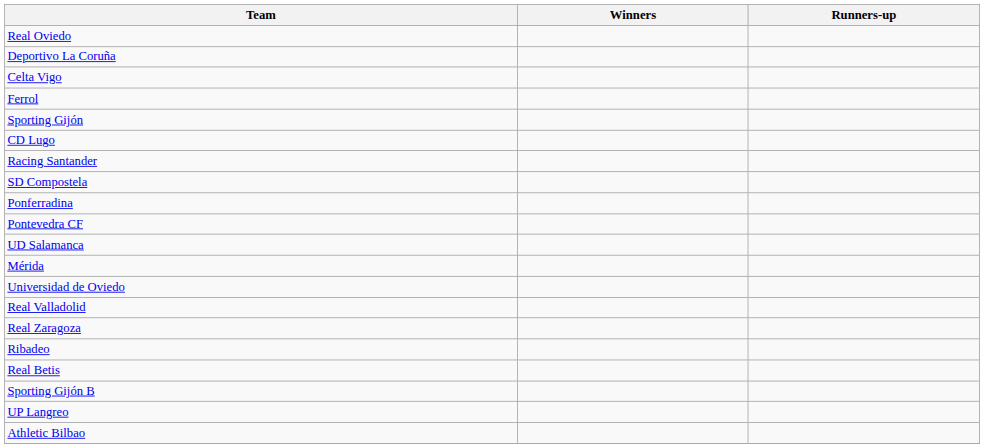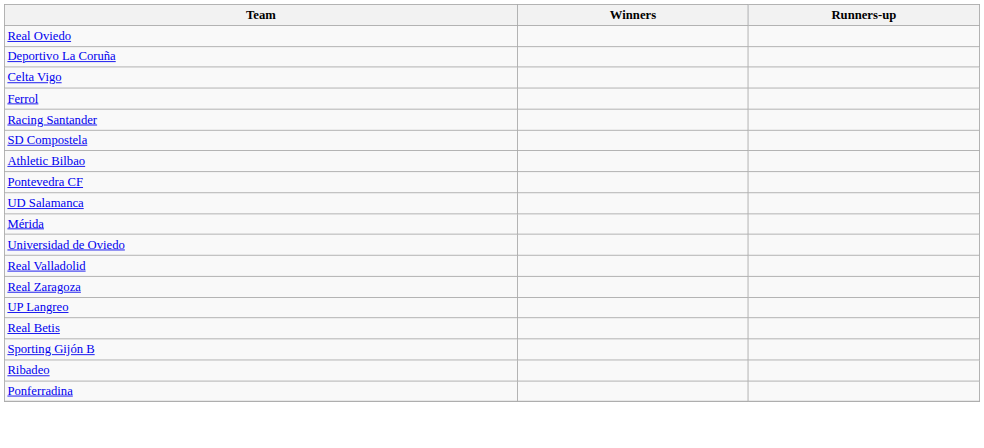 <table class="wikitable" style="width:70%; font-size:90%">
 <tr bgcolor="#c2d2e5">
 <th width=20%>Team</th>
 <th width=9%>Winners</th>
 <th width=9%>Runners-up</th>
 </tr>
 <tr>
 <td> <a href='#'>Real Oviedo</a></td>
 <td></td>
 <td></td>
 </tr>
 <tr>
 <td> <a href='#'>Deportivo La Coruña</a></td>
 <td></td>
 <td></td>
 </tr>
 <tr>
 <td> <a href='#'>Celta Vigo</a></td>
 <td></td>
 <td></td>
 </tr>
 <tr>
 <td> <a href='#'>Ferrol</a></td>
 <td></td>
 <td></td>
 </tr>
 <tr>
-<td> <a href='#'>Sporting Gijón</a></td>
-<td></td>
-<td></td>
-</tr>
-<tr>
-<td> <a href='#'>CD Lugo</a></td>
-<td></td>
-<td></td>
-</tr>
-<tr>
 <td> <a href='#'>Racing Santander</a></td>
 <td></td>
 <td></td>
 </tr>
 <tr>
 <td> <a href='#'>SD Compostela</a></td>
 <td></td>
 <td></td>
 </tr>
 <tr>
-<td> <a href='#'>Ponferradina</a></td>
+<td> <a href='#'>Athletic Bilbao</a></td>
 <td></td>
 <td></td>
 </tr>
 <tr>
 <td> <a href='#'>Pontevedra CF</a></td>
 <td></td>
 <td></td>
 </tr>
 <tr>
 <td> <a href='#'>UD Salamanca</a></td>
 <td></td>
 <td></td>
 </tr>
 <tr>
 <td> <a href='#'>Mérida</a></td>
 <td></td>
 <td></td>
 </tr>
 <tr>
 <td> <a href='#'>Universidad de Oviedo</a></td>
 <td></td>
 <td></td>
 </tr>
 <tr>
 <td> <a href='#'>Real Valladolid</a></td>
 <td></td>
 <td></td>
 </tr>
 <tr>
 <td> <a href='#'>Real Zaragoza</a></td>
 <td></td>
 <td></td>
 </tr>
 <tr>
-<td> <a href='#'>Ribadeo</a></td>
+<td> <a href='#'>UP Langreo</a></td>
 <td></td>
 <td></td>
 </tr>
 <tr>
 <td> <a href='#'>Real Betis</a></td>
 <td></td>
 <td></td>
 </tr>
 <tr>
 <td> <a href='#'>Sporting Gijón B</a></td>
 <td></td>
 <td></td>
 </tr>
 <tr>
-<td> <a href='#'>UP Langreo</a></td>
+<td> <a href='#'>Ribadeo</a></td>
 <td></td>
 <td></td>
 </tr>
 <tr>
-<td> <a href='#'>Athletic Bilbao</a></td>
+<td> <a href='#'>Ponferradina</a></td>
 <td></td>
 <td></td>
 </tr>
 <tr>
 </tr>
 </table>
